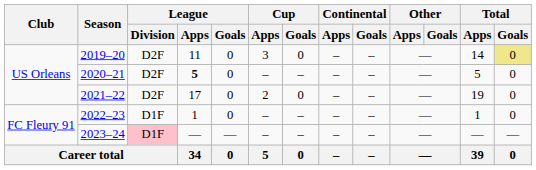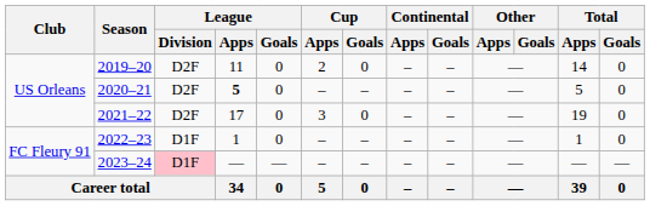 <table class="wikitable" style="text-align: center;">
 <tr>
 <th rowspan="2">Club</th>
 <th rowspan="2">Season</th>
 <th colspan="3">League</th>
 <th colspan="2">Cup</th>
 <th colspan="2">Continental</th>
 <th colspan="2">Other</th>
 <th colspan="2">Total</th>
 </tr>
 <tr>
 <th>Division</th>
 <th>Apps</th>
 <th>Goals</th>
 <th>Apps</th>
 <th>Goals</th>
 <th>Apps</th>
 <th>Goals</th>
 <th>Apps</th>
 <th>Goals</th>
 <th>Apps</th>
 <th>Goals</th>
 </tr>
 <tr>
 <td rowspan=3><a href='#'>US Orleans</a></td>
 <td><a href='#'>2019–20</a></td>
 <td>D2F</td>
 <td>11</td>
 <td>0</td>
-<td>3</td>
+<td>2</td>
 <td>0</td>
 <td>–</td>
 <td>–</td>
 <td colspan="2">—</td>
 <td>14</td>
-<td style="background: khaki;">0</td>
+<td>0</td>
 </tr>
 <tr>
 <td><a href='#'>2020–21</a></td>
 <td>D2F</td>
 <td><strong>5</strong></td>
 <td>0</td>
 <td>–</td>
 <td>–</td>
 <td>–</td>
 <td>–</td>
 <td colspan="2">—</td>
 <td>5</td>
 <td>0</td>
 </tr>
 <tr>
 <td><a href='#'>2021–22</a></td>
 <td>D2F</td>
 <td>17</td>
 <td>0</td>
-<td>2</td>
+<td>3</td>
 <td>0</td>
 <td>–</td>
 <td>–</td>
 <td colspan="2">—</td>
 <td>19</td>
 <td>0</td>
 </tr>
 <tr>
 <td rowspan=2><a href='#'>	FC Fleury 91</a></td>
 <td><a href='#'>2022–23</a></td>
 <td>D1F</td>
 <td>1</td>
 <td>0</td>
 <td>–</td>
 <td>–</td>
 <td>–</td>
 <td>–</td>
 <td colspan="2">—</td>
 <td>1</td>
 <td>0</td>
 </tr>
 <tr>
 <td><a href='#'>2023–24</a></td>
 <td style="background: pink;">D1F</td>
 <td>—</td>
 <td>—</td>
 <td>–</td>
 <td>–</td>
 <td>–</td>
 <td>–</td>
 <td colspan="2">—</td>
 <td>—</td>
 <td>—</td>
 </tr>
 <tr>
 <th colspan=3>Career total</th>
 <th>34</th>
 <th>0</th>
 <th>5</th>
 <th>0</th>
 <th>–</th>
 <th>–</th>
 <th colspan="2">—</th>
 <th>39</th>
 <th>0</th>
 </tr>
 </table>
